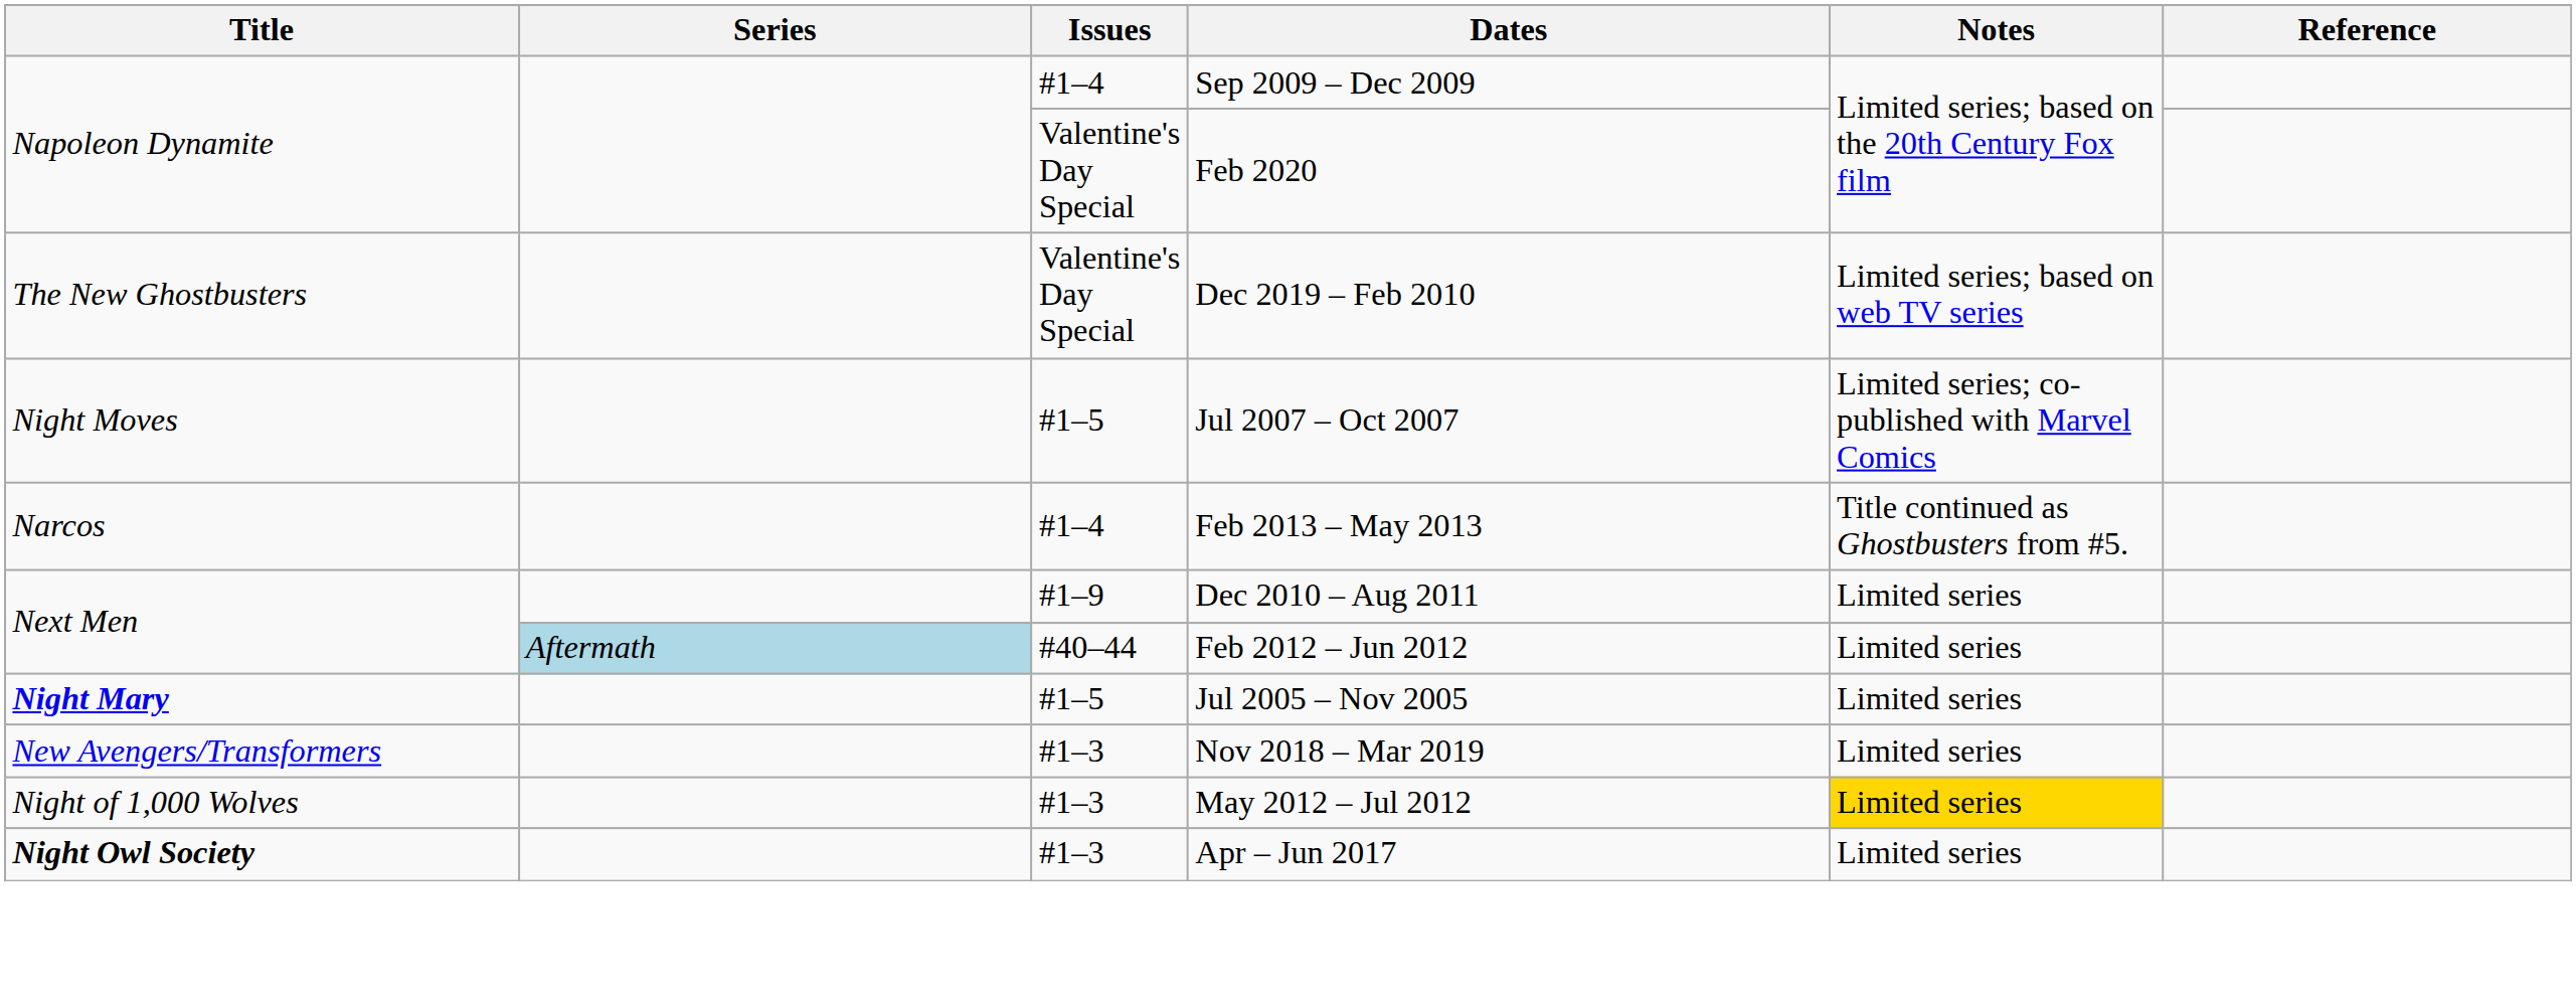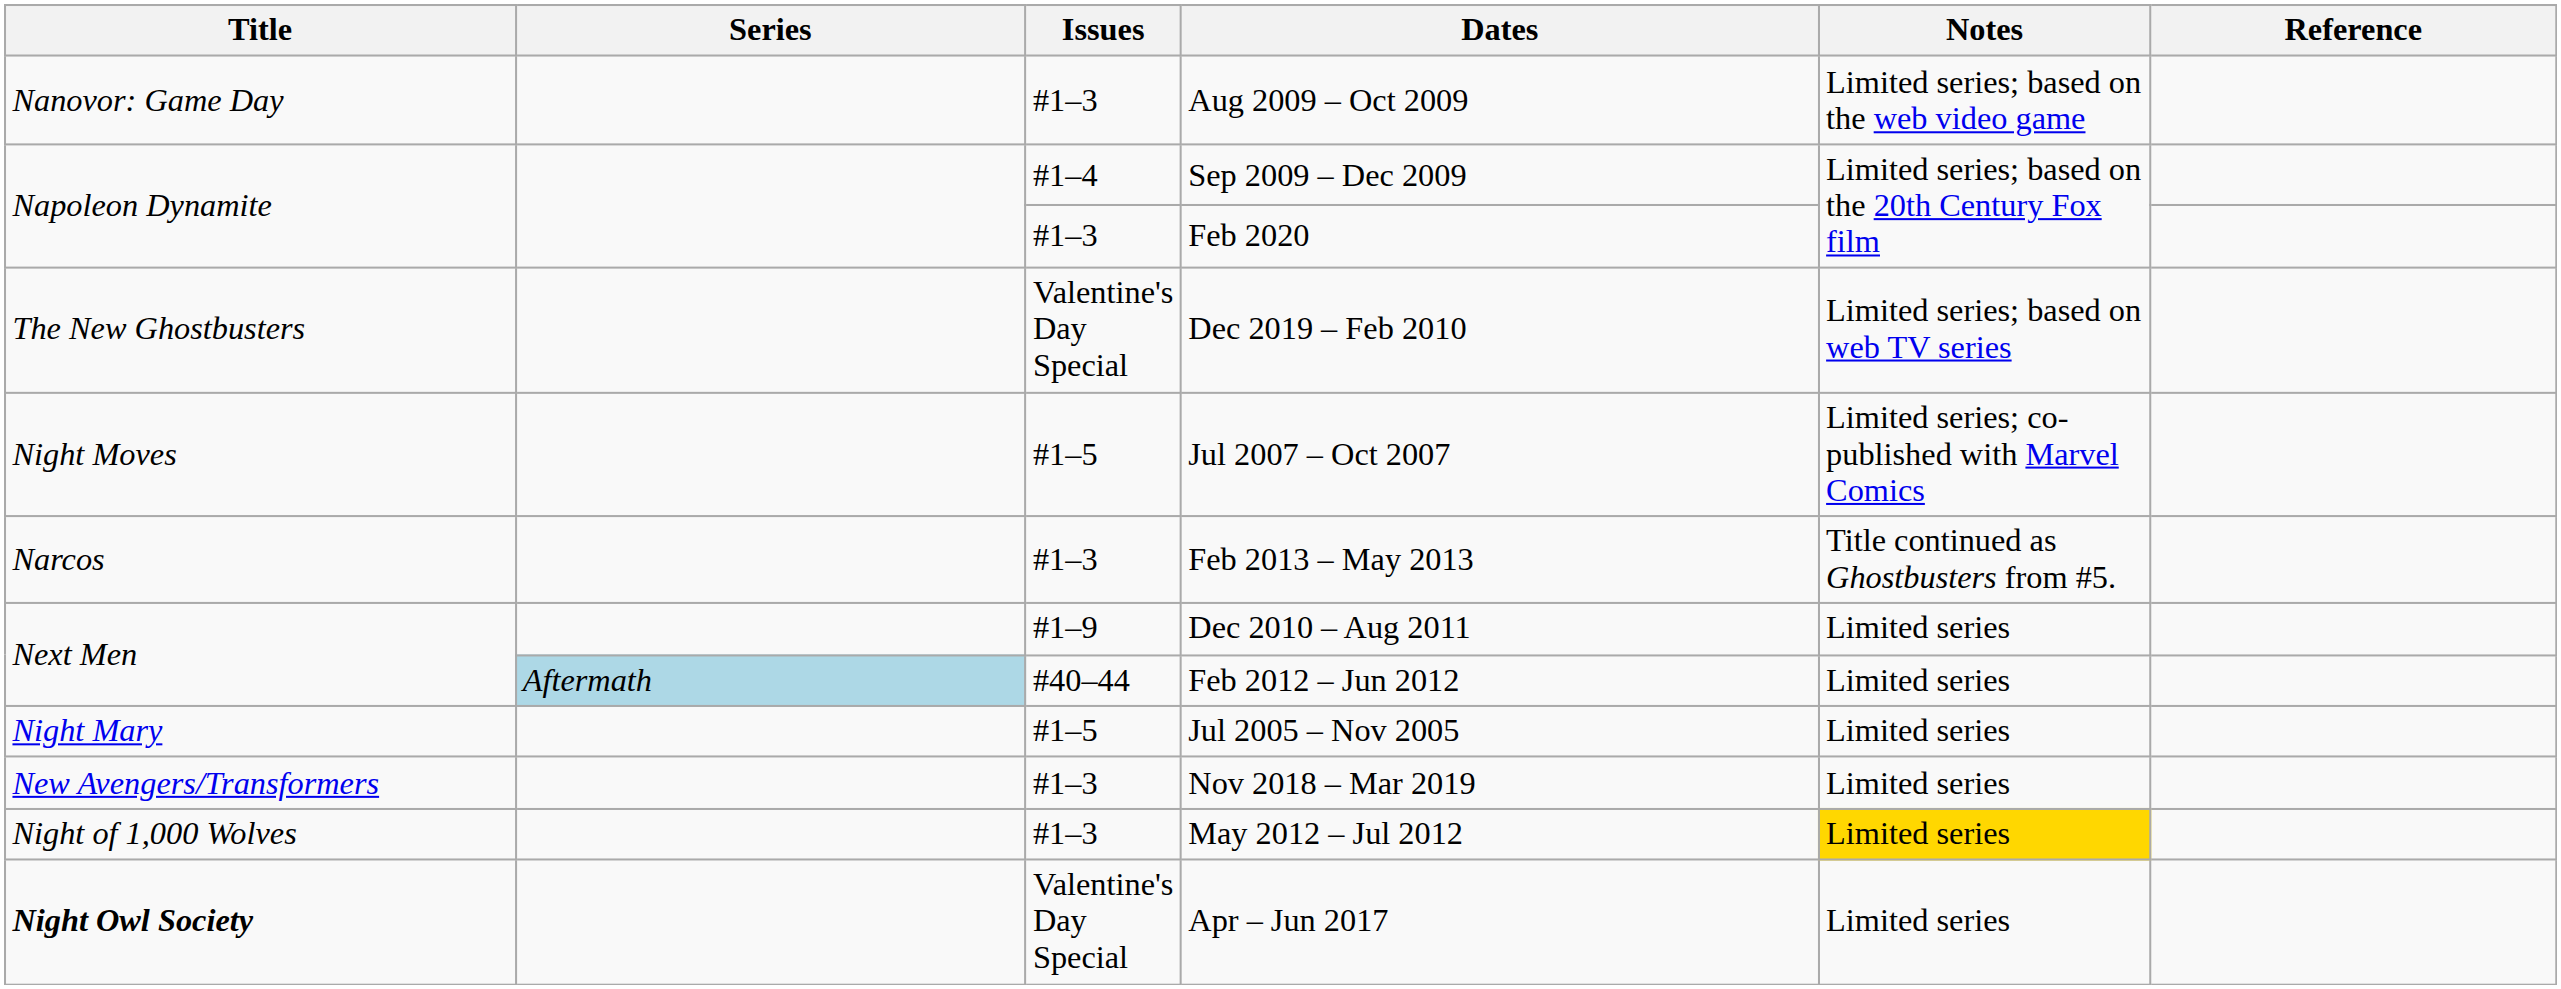 <table class="wikitable sortable" style="width:100%;">
 <tr>
 <th width=20%>Title</th>
 <th width=20%>Series</th>
 <th width=5%>Issues</th>
 <th width=25%>Dates</th>
 <th width=13%>Notes</th>
 <th>Reference</th>
 </tr>
 <tr>
+<td><em>Nanovor: Game Day</em></td>
+<td></td>
+<td>#1–3</td>
+<td>Aug 2009 – Oct 2009</td>
+<td>Limited series; based on the <a href='#'>web video game</a></td>
+<td></td>
+</tr>
+<tr>
 <td rowspan=2><em>Napoleon Dynamite</em></td>
 <td rowspan=2></td>
 <td>#1–4</td>
 <td>Sep 2009 – Dec 2009</td>
 <td rowspan=2>Limited series; based on the <a href='#'>20th Century Fox film</a></td>
 <td></td>
 </tr>
 <tr>
-<td>Valentine's Day Special</td>
+<td>#1–3</td>
 <td>Feb 2020</td>
 <td></td>
 </tr>
 <tr>
 <td><em>The New Ghostbusters</em></td>
 <td></td>
 <td>Valentine's Day Special</td>
 <td>Dec 2019 – Feb 2010</td>
 <td>Limited series; based on <a href='#'>web TV series</a></td>
 <td></td>
 </tr>
 <tr>
 <td><em>Night Moves</em></td>
 <td></td>
 <td>#1–5</td>
 <td>Jul 2007 – Oct 2007</td>
 <td>Limited series; co-published with <a href='#'>Marvel Comics</a></td>
 <td></td>
 </tr>
 <tr>
 <td><em>Narcos</em></td>
 <td></td>
-<td>#1–4</td>
+<td>#1–3</td>
 <td>Feb 2013 – May 2013</td>
 <td>Title continued as <em>Ghostbusters</em> from #5.</td>
 <td></td>
 </tr>
 <tr>
 <td rowspan=2><em>Next Men</em></td>
 <td></td>
 <td>#1–9</td>
 <td>Dec 2010 – Aug 2011</td>
 <td>Limited series</td>
 <td></td>
 </tr>
 <tr>
 <td style="background: lightblue;"><em>Aftermath</em></td>
 <td>#40–44</td>
 <td>Feb 2012 – Jun 2012</td>
 <td>Limited series</td>
 <td></td>
 </tr>
 <tr>
-<td><strong><em><a href='#'>Night Mary</a></em></strong></td>
+<td><em><a href='#'>Night Mary</a></em></td>
 <td></td>
 <td>#1–5</td>
 <td>Jul 2005 – Nov 2005</td>
 <td>Limited series</td>
 <td></td>
 </tr>
 <tr>
 <td><em><a href='#'>New Avengers/Transformers</a></em></td>
 <td></td>
 <td>#1–3</td>
 <td>Nov 2018 – Mar 2019</td>
 <td>Limited series</td>
 <td></td>
 </tr>
 <tr>
 <td><em>Night of 1,000 Wolves</em></td>
 <td></td>
 <td>#1–3</td>
 <td>May 2012 – Jul 2012</td>
 <td style="background: gold;">Limited series</td>
 <td></td>
 </tr>
 <tr>
 <td><strong><em>Night Owl Society</em></strong></td>
 <td></td>
-<td>#1–3</td>
+<td>Valentine's Day Special</td>
 <td>Apr – Jun 2017</td>
 <td>Limited series</td>
 <td></td>
 </tr>
 </table>
